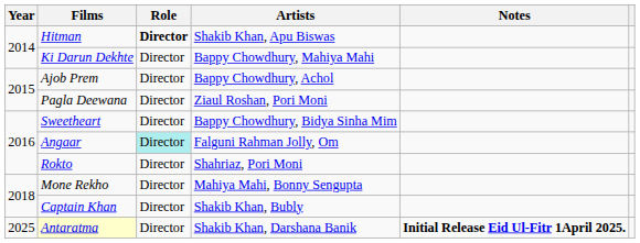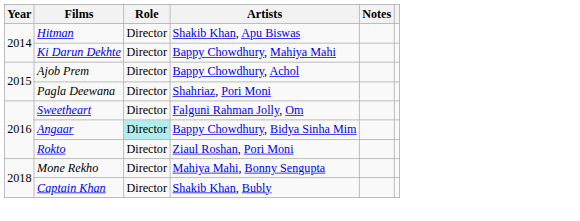 <table class="wikitable sortable">
 <tr>
 <th>Year</th>
 <th>Films</th>
 <th>Role</th>
 <th>Artists</th>
 <th>Notes</th>
 <th></th>
 </tr>
 <tr>
 <td rowspan="2">2014</td>
 <td><a href='#'><em>Hitman</em></a></td>
-<td><strong>Director</strong></td>
+<td>Director</td>
 <td><a href='#'>Shakib Khan</a>, <a href='#'>Apu Biswas</a></td>
 <td></td>
 <td></td>
 </tr>
 <tr>
 <td><em><a href='#'>Ki Darun Dekhte</a></em></td>
 <td>Director</td>
 <td><a href='#'>Bappy Chowdhury</a>, <a href='#'>Mahiya Mahi</a></td>
 <td></td>
 <td></td>
 </tr>
 <tr>
 <td rowspan="2">2015</td>
 <td><em>Ajob Prem</em></td>
 <td>Director</td>
 <td><a href='#'>Bappy Chowdhury</a>, <a href='#'>Achol</a></td>
 <td></td>
 <td></td>
 </tr>
 <tr>
 <td><em>Pagla Deewana</em></td>
 <td>Director</td>
-<td><a href='#'>Ziaul Roshan</a>, <a href='#'>Pori Moni</a></td>
+<td><a href='#'>Shahriaz</a>, <a href='#'>Pori Moni</a></td>
 <td></td>
 <td></td>
 </tr>
 <tr>
 <td rowspan="3">2016</td>
 <td><em><a href='#'>Sweetheart</a></em></td>
 <td>Director</td>
-<td><a href='#'>Bappy Chowdhury</a>, <a href='#'>Bidya Sinha Mim</a></td>
+<td><a href='#'>Falguni Rahman Jolly</a>, <a href='#'>Om</a></td>
 <td></td>
 <td></td>
 </tr>
 <tr>
 <td><a href='#'><em>Angaar</em></a></td>
 <td style="background: paleturquoise;">Director</td>
-<td><a href='#'>Falguni Rahman Jolly</a>, <a href='#'>Om</a></td>
+<td><a href='#'>Bappy Chowdhury</a>, <a href='#'>Bidya Sinha Mim</a></td>
 <td></td>
 <td></td>
 </tr>
 <tr>
 <td><em><a href='#'>Rokto</a></em></td>
 <td>Director</td>
-<td><a href='#'>Shahriaz</a>, <a href='#'>Pori Moni</a></td>
+<td><a href='#'>Ziaul Roshan</a>, <a href='#'>Pori Moni</a></td>
 <td></td>
 <td></td>
 </tr>
 <tr>
 <td rowspan="2">2018</td>
 <td><em>Mone Rekho</em></td>
 <td>Director</td>
 <td><a href='#'>Mahiya Mahi</a>, <a href='#'>Bonny Sengupta</a></td>
 <td></td>
 <td></td>
 </tr>
 <tr>
 <td><a href='#'><em>Captain Khan</em></a></td>
 <td>Director</td>
 <td><a href='#'>Shakib Khan</a>, <a href='#'>Bubly</a></td>
 <td></td>
 <td></td>
 </tr>
-<tr>
-<td>2025</td>
-<td style="background:#ffc;"><em><a href='#'>Antaratma</a></em></td>
-<td>Director</td>
-<td><a href='#'>Shakib Khan</a>, <a href='#'>Darshana Banik</a></td>
-<td><strong>Initial Release</strong> <strong><a href='#'>Eid Ul-Fitr</a> 1April 2025.</strong></td>
-<td></td>
-</tr>
 </table>
